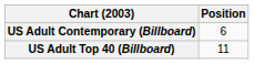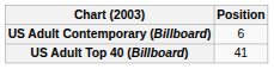 <table class="wikitable plainrowheaders" style="text-align:center">
 <tr>
 <th>Chart (2003)</th>
 <th>Position</th>
 </tr>
 <tr>
 <th scope="row">US Adult Contemporary (<em>Billboard</em>)</th>
 <td>6</td>
 </tr>
 <tr>
 <th scope="row">US Adult Top 40 (<em>Billboard</em>)</th>
-<td>11</td>
+<td>41</td>
 </tr>
 </table>
